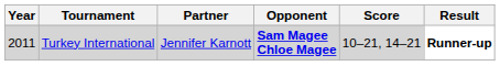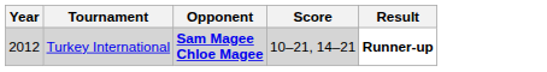 <table class="sortable wikitable" style="font-size: 90%;">
 <tr>
 <th>Year</th>
 <th>Tournament</th>
-<th>Partner</th>
 <th>Opponent</th>
 <th>Score</th>
 <th>Result</th>
 </tr>
 <tr style="background:#D5D5D5">
-<td align="center">2011</td>
+<td align="center">2012</td>
 <td align="left"><a href='#'>Turkey International</a></td>
-<td align="left"> <a href='#'>Jennifer Karnott</a></td>
 <td align="left"><strong> <a href='#'>Sam Magee</a><br> <a href='#'>Chloe Magee</a></strong></td>
 <td align="left">10–21, 14–21</td>
 <td style="text-align:left; background:white"> <strong>Runner-up</strong></td>
 </tr>
 </table>
